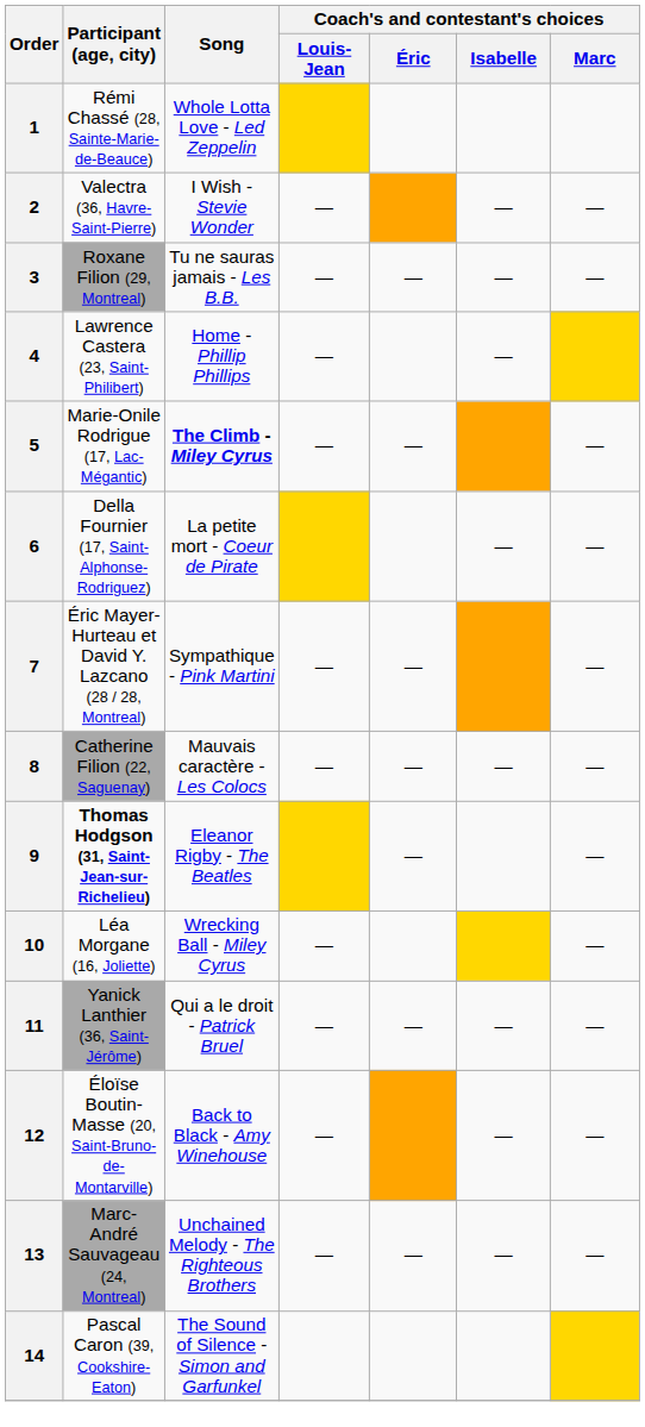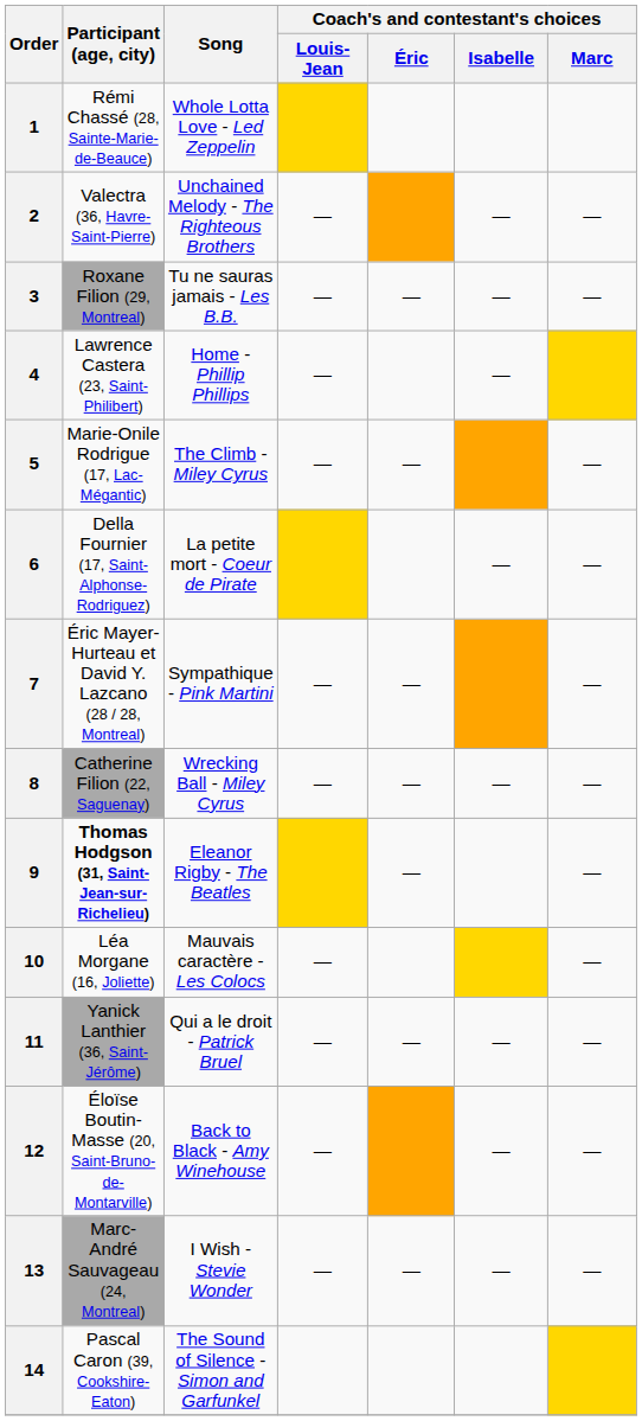 <table class="wikitable plainrowheaders"  style="text-align:center; width:90%;">
 <tr>
 <th scope="col" rowspan="2">Order</th>
 <th scope="col" rowspan="2">Participant (age, city)</th>
 <th scope="col" rowspan="2">Song</th>
 <th colspan="4">Coach's and contestant's choices</th>
 </tr>
 <tr>
 <th style="width:5em;"><a href='#'>Louis-Jean</a></th>
 <th style="width:5em;"><a href='#'>Éric</a></th>
 <th style="width:5em;"><a href='#'>Isabelle</a></th>
 <th style="width:5em;"><a href='#'>Marc</a></th>
 </tr>
 <tr>
 <th scope=col>1</th>
 <td>Rémi Chassé <small>(28, <a href='#'>Sainte-Marie-de-Beauce</a>)</small></td>
 <td><a href='#'>Whole Lotta Love</a> - <em><a href='#'>Led Zeppelin</a></em></td>
 <td style="background:gold;text-align:center;"></td>
 <td></td>
 <td></td>
 <td></td>
 </tr>
 <tr>
 <th scope=col>2</th>
 <td>Valectra <small>(36, <a href='#'>Havre-Saint-Pierre</a>)</small></td>
-<td>I Wish - <em><a href='#'>Stevie Wonder</a></em></td>
+<td><a href='#'>Unchained Melody</a> - <em><a href='#'>The Righteous Brothers</a></em></td>
 <td>—</td>
 <td style="background:orange;text-align:center;"></td>
 <td>—</td>
 <td>—</td>
 </tr>
 <tr>
 <th scope=col>3</th>
 <td style="background:darkgrey;text-align:center;">Roxane Filion <small>(29, <a href='#'>Montreal</a>)</small></td>
 <td>Tu ne sauras jamais - <em><a href='#'>Les B.B.</a></em></td>
 <td>—</td>
 <td>—</td>
 <td>—</td>
 <td>—</td>
 </tr>
 <tr>
 <th scope=col>4</th>
 <td>Lawrence Castera <small>(23, <a href='#'>Saint-Philibert</a>)</small></td>
 <td><a href='#'>Home</a> - <em><a href='#'>Phillip Phillips</a></em></td>
 <td>—</td>
 <td></td>
 <td>—</td>
 <td style="background:gold;text-align:center;"></td>
 </tr>
 <tr>
 <th scope=col>5</th>
 <td>Marie-Onile Rodrigue <small>(17, <a href='#'>Lac-Mégantic</a>)</small></td>
-<td><strong><a href='#'>The Climb</a> - <em><a href='#'>Miley Cyrus</a></em></strong></td>
+<td><a href='#'>The Climb</a> - <em><a href='#'>Miley Cyrus</a></em></td>
 <td>—</td>
 <td>—</td>
 <td style="background:orange;text-align:center;"></td>
 <td>—</td>
 </tr>
 <tr>
 <th scope=col>6</th>
 <td>Della Fournier <small>(17, <a href='#'>Saint-Alphonse-Rodriguez</a>)</small></td>
 <td>La petite mort - <em><a href='#'>Coeur de Pirate</a></em></td>
 <td style="background:gold;text-align:center;"></td>
 <td></td>
 <td>—</td>
 <td>—</td>
 </tr>
 <tr>
 <th scope=col>7</th>
 <td>Éric Mayer-Hurteau et David Y. Lazcano <small>(28 / 28, <a href='#'>Montreal</a>)</small></td>
 <td>Sympathique - <em><a href='#'>Pink Martini</a></em></td>
 <td>—</td>
 <td>—</td>
 <td style="background:orange;text-align:center;"></td>
 <td>—</td>
 </tr>
 <tr>
 <th scope=col>8</th>
 <td style="background:darkgrey;text-align:center;">Catherine Filion <small>(22, <a href='#'>Saguenay</a>)</small></td>
-<td>Mauvais caractère - <em><a href='#'>Les Colocs</a></em></td>
+<td><a href='#'>Wrecking Ball</a> - <em><a href='#'>Miley Cyrus</a></em></td>
 <td>—</td>
 <td>—</td>
 <td>—</td>
 <td>—</td>
 </tr>
 <tr>
 <th scope=col>9</th>
 <td><strong>Thomas Hodgson <small>(31, <a href='#'>Saint-Jean-sur-Richelieu</a>)</small></strong></td>
 <td><a href='#'>Eleanor Rigby</a> - <em><a href='#'>The Beatles</a></em></td>
 <td style="background:gold;text-align:center;"></td>
 <td>—</td>
 <td></td>
 <td>—</td>
 </tr>
 <tr>
 <th scope=col>10</th>
 <td>Léa Morgane <small>(16, <a href='#'>Joliette</a>)</small></td>
-<td><a href='#'>Wrecking Ball</a> - <em><a href='#'>Miley Cyrus</a></em></td>
+<td>Mauvais caractère - <em><a href='#'>Les Colocs</a></em></td>
 <td>—</td>
 <td></td>
 <td style="background:gold;text-align:center;"></td>
 <td>—</td>
 </tr>
 <tr>
 <th scope=col>11</th>
 <td style="background:darkgrey;text-align:center;">Yanick Lanthier <small>(36, <a href='#'>Saint-Jérôme</a>)</small></td>
 <td>Qui a le droit - <em><a href='#'>Patrick Bruel</a></em></td>
 <td>—</td>
 <td>—</td>
 <td>—</td>
 <td>—</td>
 </tr>
 <tr>
 <th scope=col>12</th>
 <td>Éloïse Boutin-Masse <small>(20, <a href='#'>Saint-Bruno-de-Montarville</a>)</small></td>
 <td><a href='#'>Back to Black</a> - <em><a href='#'>Amy Winehouse</a></em></td>
 <td>—</td>
 <td style="background:orange;text-align:center;"></td>
 <td>—</td>
 <td>—</td>
 </tr>
 <tr>
 <th scope=col>13</th>
 <td style="background:darkgrey;text-align:center;">Marc-André Sauvageau <small>(24, <a href='#'>Montreal</a>)</small></td>
-<td><a href='#'>Unchained Melody</a> - <em><a href='#'>The Righteous Brothers</a></em></td>
+<td>I Wish - <em><a href='#'>Stevie Wonder</a></em></td>
 <td>—</td>
 <td>—</td>
 <td>—</td>
 <td>—</td>
 </tr>
 <tr>
 <th scope=col>14</th>
 <td>Pascal Caron <small>(39, <a href='#'>Cookshire-Eaton</a>)</small></td>
 <td><a href='#'>The Sound of Silence</a> - <em><a href='#'>Simon and Garfunkel</a></em></td>
 <td></td>
 <td></td>
 <td></td>
 <td style="background:gold;text-align:center;"></td>
 </tr>
 <tr>
 </tr>
 </table>
